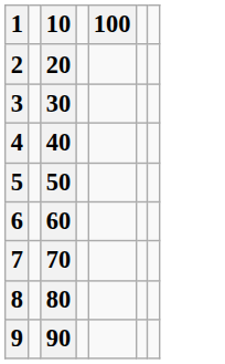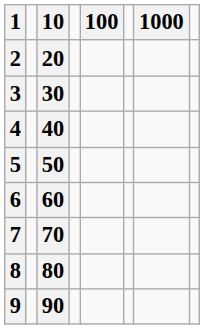 <table class="wikitable">
 <tr>
 <th>1</th>
 <td></td>
 <th>10</th>
 <td></td>
 <th>100</th>
 <td></td>
+<th>1000</th>
 <td></td>
 </tr>
 <tr>
 <th>2</th>
 <td></td>
 <th>20</th>
+<td></td>
 <td></td>
 <td></td>
 <td></td>
 <td></td>
 </tr>
 <tr>
 <th>3</th>
 <td></td>
 <th>30</th>
 <td></td>
 <td></td>
 <td></td>
 <td></td>
+<td></td>
 </tr>
 <tr>
 <th>4</th>
 <td></td>
 <th>40</th>
+<td></td>
 <td></td>
 <td></td>
 <td></td>
 <td></td>
 </tr>
 <tr>
 <th>5</th>
 <td></td>
 <th>50</th>
 <td></td>
 <td></td>
 <td></td>
 <td></td>
+<td></td>
 </tr>
 <tr>
 <th>6</th>
 <td></td>
 <th>60</th>
+<td></td>
 <td></td>
 <td></td>
 <td></td>
 <td></td>
 </tr>
 <tr>
 <th>7</th>
 <td></td>
 <th>70</th>
 <td></td>
 <td></td>
 <td></td>
 <td></td>
+<td></td>
 </tr>
 <tr>
 <th>8</th>
 <td></td>
 <th>80</th>
+<td></td>
 <td></td>
 <td></td>
 <td></td>
 <td></td>
 </tr>
 <tr>
 <th>9</th>
 <td></td>
 <th>90</th>
 <td></td>
 <td></td>
 <td></td>
 <td></td>
+<td></td>
 </tr>
 </table>
